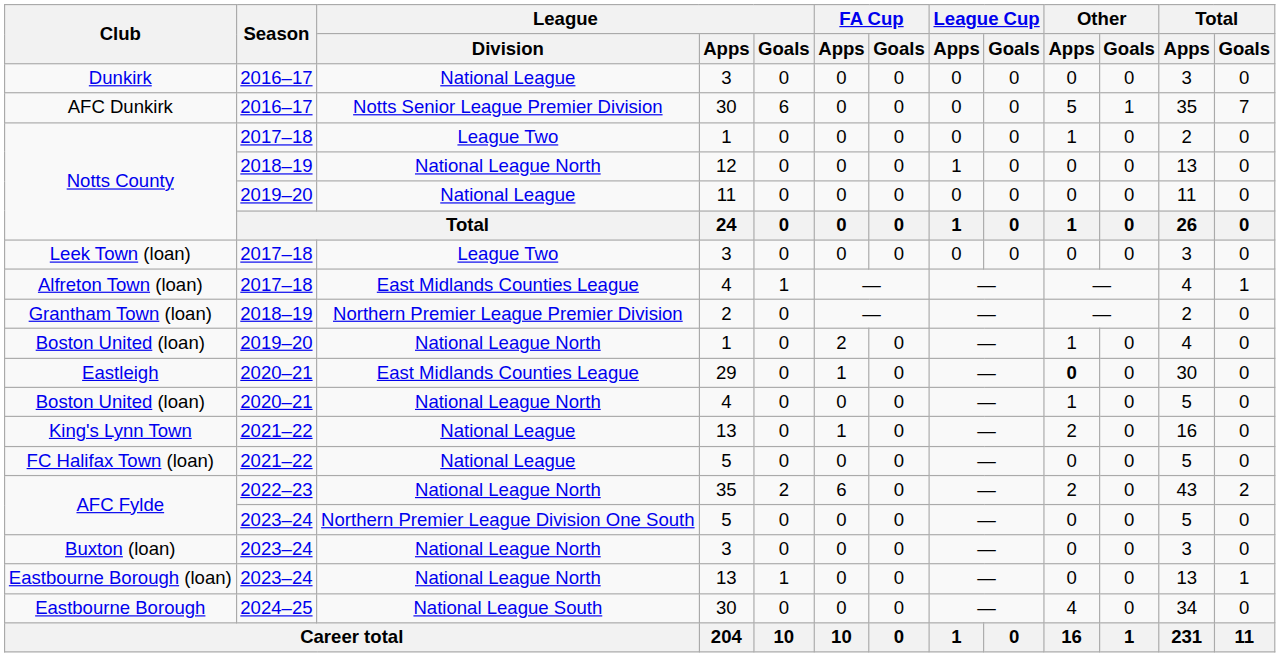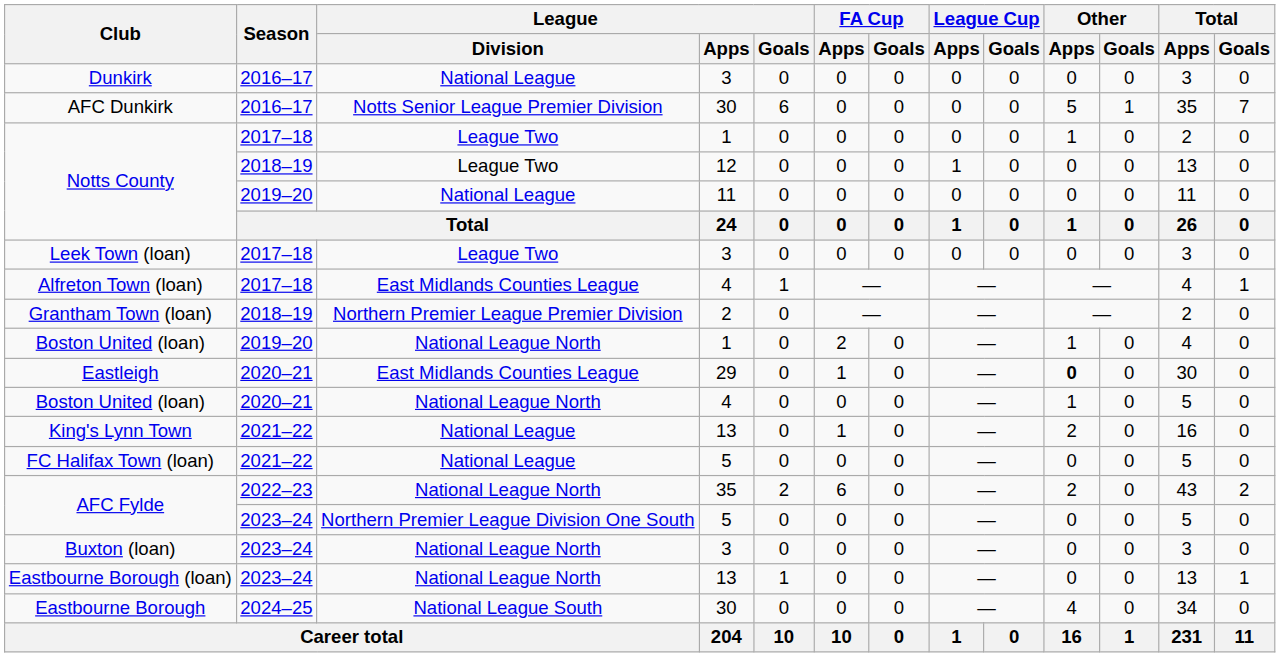 <table class=wikitable style=text-align:center>
 <tr>
 <th rowspan=2>Club</th>
 <th rowspan=2>Season</th>
 <th colspan=3>League</th>
 <th colspan=2><a href='#'>FA Cup</a></th>
 <th colspan=2><a href='#'>League Cup</a></th>
 <th colspan=2>Other</th>
 <th colspan=2>Total</th>
 </tr>
 <tr>
 <th>Division</th>
 <th>Apps</th>
 <th>Goals</th>
 <th>Apps</th>
 <th>Goals</th>
 <th>Apps</th>
 <th>Goals</th>
 <th>Apps</th>
 <th>Goals</th>
 <th>Apps</th>
 <th>Goals</th>
 </tr>
 <tr>
 <td><a href='#'>Dunkirk</a></td>
 <td><a href='#'>2016–17</a></td>
 <td><a href='#'>National League</a></td>
 <td>3</td>
 <td>0</td>
 <td>0</td>
 <td>0</td>
 <td>0</td>
 <td>0</td>
 <td>0</td>
 <td>0</td>
 <td>3</td>
 <td>0</td>
 </tr>
 <tr>
 <td>AFC Dunkirk</td>
 <td><a href='#'>2016–17</a></td>
 <td><a href='#'>Notts Senior League Premier Division</a></td>
 <td>30</td>
 <td>6</td>
 <td>0</td>
 <td>0</td>
 <td>0</td>
 <td>0</td>
 <td>5</td>
 <td>1</td>
 <td>35</td>
 <td>7</td>
 </tr>
 <tr>
 <td rowspan=4><a href='#'>Notts County</a></td>
 <td><a href='#'>2017–18</a></td>
 <td><a href='#'>League Two</a></td>
 <td>1</td>
 <td>0</td>
 <td>0</td>
 <td>0</td>
 <td>0</td>
 <td>0</td>
 <td>1</td>
 <td>0</td>
 <td>2</td>
 <td>0</td>
 </tr>
 <tr>
 <td><a href='#'>2018–19</a></td>
-<td><a href='#'>National League North</a></td>
+<td>League Two</td>
 <td>12</td>
 <td>0</td>
 <td>0</td>
 <td>0</td>
 <td>1</td>
 <td>0</td>
 <td>0</td>
 <td>0</td>
 <td>13</td>
 <td>0</td>
 </tr>
 <tr>
 <td><a href='#'>2019–20</a></td>
 <td><a href='#'>National League</a></td>
 <td>11</td>
 <td>0</td>
 <td>0</td>
 <td>0</td>
 <td>0</td>
 <td>0</td>
 <td>0</td>
 <td>0</td>
 <td>11</td>
 <td>0</td>
 </tr>
 <tr>
 <th colspan=2>Total</th>
 <th>24</th>
 <th>0</th>
 <th>0</th>
 <th>0</th>
 <th>1</th>
 <th>0</th>
 <th>1</th>
 <th>0</th>
 <th>26</th>
 <th>0</th>
 </tr>
 <tr>
 <td><a href='#'>Leek Town</a> (loan)</td>
 <td><a href='#'>2017–18</a></td>
 <td><a href='#'>League Two</a></td>
 <td>3</td>
 <td>0</td>
 <td>0</td>
 <td>0</td>
 <td>0</td>
 <td>0</td>
 <td>0</td>
 <td>0</td>
 <td>3</td>
 <td>0</td>
 </tr>
 <tr>
 <td><a href='#'>Alfreton Town</a> (loan)</td>
 <td><a href='#'>2017–18</a></td>
 <td><a href='#'>East Midlands Counties League</a></td>
 <td>4</td>
 <td>1</td>
 <td colspan="2">—</td>
 <td colspan="2">—</td>
 <td colspan="2">—</td>
 <td>4</td>
 <td>1</td>
 </tr>
 <tr>
 <td><a href='#'>Grantham Town</a> (loan)</td>
 <td><a href='#'>2018–19</a></td>
 <td><a href='#'>Northern Premier League Premier Division</a></td>
 <td>2</td>
 <td>0</td>
 <td colspan="2">—</td>
 <td colspan="2">—</td>
 <td colspan="2">—</td>
 <td>2</td>
 <td>0</td>
 </tr>
 <tr>
 <td><a href='#'>Boston United</a> (loan)</td>
 <td><a href='#'>2019–20</a></td>
 <td><a href='#'>National League North</a></td>
 <td>1</td>
 <td>0</td>
 <td>2</td>
 <td>0</td>
 <td colspan="2">—</td>
 <td>1</td>
 <td>0</td>
 <td>4</td>
 <td>0</td>
 </tr>
 <tr>
 <td><a href='#'>Eastleigh</a></td>
 <td><a href='#'>2020–21</a></td>
 <td><a href='#'>East Midlands Counties League</a></td>
 <td>29</td>
 <td>0</td>
 <td>1</td>
 <td>0</td>
 <td colspan="2">—</td>
 <td><strong>0</strong></td>
 <td>0</td>
 <td>30</td>
 <td>0</td>
 </tr>
 <tr>
 <td><a href='#'>Boston United</a> (loan)</td>
 <td><a href='#'>2020–21</a></td>
 <td><a href='#'>National League North</a></td>
 <td>4</td>
 <td>0</td>
 <td>0</td>
 <td>0</td>
 <td colspan="2">—</td>
 <td>1</td>
 <td>0</td>
 <td>5</td>
 <td>0</td>
 </tr>
 <tr>
 <td><a href='#'>King's Lynn Town</a></td>
 <td><a href='#'>2021–22</a></td>
 <td><a href='#'>National League</a></td>
 <td>13</td>
 <td>0</td>
 <td>1</td>
 <td>0</td>
 <td colspan="2">—</td>
 <td>2</td>
 <td>0</td>
 <td>16</td>
 <td>0</td>
 </tr>
 <tr>
 <td><a href='#'>FC Halifax Town</a> (loan)</td>
 <td><a href='#'>2021–22</a></td>
 <td><a href='#'>National League</a></td>
 <td>5</td>
 <td>0</td>
 <td>0</td>
 <td>0</td>
 <td colspan="2">—</td>
 <td>0</td>
 <td>0</td>
 <td>5</td>
 <td>0</td>
 </tr>
 <tr>
 <td rowspan=2><a href='#'>AFC Fylde</a></td>
 <td><a href='#'>2022–23</a></td>
 <td><a href='#'>National League North</a></td>
 <td>35</td>
 <td>2</td>
 <td>6</td>
 <td>0</td>
 <td colspan="2">—</td>
 <td>2</td>
 <td>0</td>
 <td>43</td>
 <td>2</td>
 </tr>
 <tr>
 <td><a href='#'>2023–24</a></td>
 <td><a href='#'>Northern Premier League Division One South</a></td>
 <td>5</td>
 <td>0</td>
 <td>0</td>
 <td>0</td>
 <td colspan="2">—</td>
 <td>0</td>
 <td>0</td>
 <td>5</td>
 <td>0</td>
 </tr>
 <tr>
 <td><a href='#'>Buxton</a> (loan)</td>
 <td><a href='#'>2023–24</a></td>
 <td><a href='#'>National League North</a></td>
 <td>3</td>
 <td>0</td>
 <td>0</td>
 <td>0</td>
 <td colspan="2">—</td>
 <td>0</td>
 <td>0</td>
 <td>3</td>
 <td>0</td>
 </tr>
 <tr>
 <td><a href='#'>Eastbourne Borough</a> (loan)</td>
 <td><a href='#'>2023–24</a></td>
 <td><a href='#'>National League North</a></td>
 <td>13</td>
 <td>1</td>
 <td>0</td>
 <td>0</td>
 <td colspan="2">—</td>
 <td>0</td>
 <td>0</td>
 <td>13</td>
 <td>1</td>
 </tr>
 <tr>
 <td><a href='#'>Eastbourne Borough</a></td>
 <td><a href='#'>2024–25</a></td>
 <td><a href='#'>National League South</a></td>
 <td>30</td>
 <td>0</td>
 <td>0</td>
 <td>0</td>
 <td colspan="2">—</td>
 <td>4</td>
 <td>0</td>
 <td>34</td>
 <td>0</td>
 </tr>
 <tr>
 <th colspan=3>Career total</th>
 <th>204</th>
 <th>10</th>
 <th>10</th>
 <th>0</th>
 <th>1</th>
 <th>0</th>
 <th>16</th>
 <th>1</th>
 <th>231</th>
 <th>11</th>
 </tr>
 </table>
